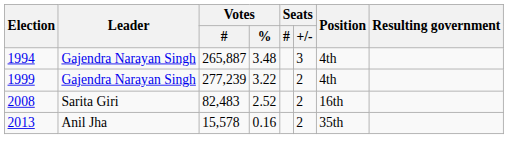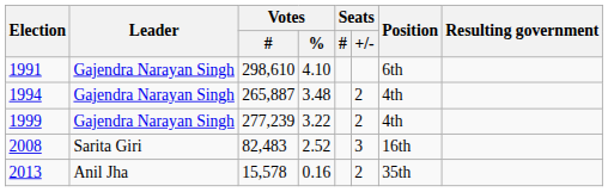 <table class="wikitable">
 <tr>
 <th rowspan="2">Election</th>
 <th rowspan="2">Leader</th>
 <th colspan="2">Votes</th>
 <th colspan="2">Seats</th>
 <th rowspan="2">Position</th>
 <th rowspan="2">Resulting government</th>
 </tr>
 <tr>
 <th>#</th>
 <th>%</th>
 <th>#</th>
 <th>+/-</th>
 </tr>
 <tr>
+<td><a href='#'>1991</a></td>
+<td><a href='#'>Gajendra Narayan Singh</a></td>
+<td>298,610</td>
+<td>4.10</td>
+<td></td>
+<td></td>
+<td>6th</td>
+<td></td>
+</tr>
+<tr>
 <td><a href='#'>1994</a></td>
 <td><a href='#'>Gajendra Narayan Singh</a></td>
 <td>265,887</td>
 <td>3.48</td>
 <td></td>
-<td> 3</td>
+<td> 2</td>
 <td> 4th</td>
 <td></td>
 </tr>
 <tr>
 <td><a href='#'>1999</a></td>
 <td><a href='#'>Gajendra Narayan Singh</a></td>
 <td>277,239</td>
 <td>3.22</td>
 <td></td>
 <td> 2</td>
 <td> 4th</td>
 <td></td>
 </tr>
 <tr>
 <td><a href='#'>2008</a></td>
 <td>Sarita Giri</td>
 <td>82,483</td>
 <td>2.52</td>
 <td></td>
-<td> 2</td>
+<td> 3</td>
 <td> 16th</td>
 <td></td>
 </tr>
 <tr>
 <td><a href='#'>2013</a></td>
 <td>Anil Jha</td>
 <td>15,578</td>
 <td>0.16</td>
 <td></td>
 <td> 2</td>
 <td> 35th</td>
 <td></td>
 </tr>
 </table>
